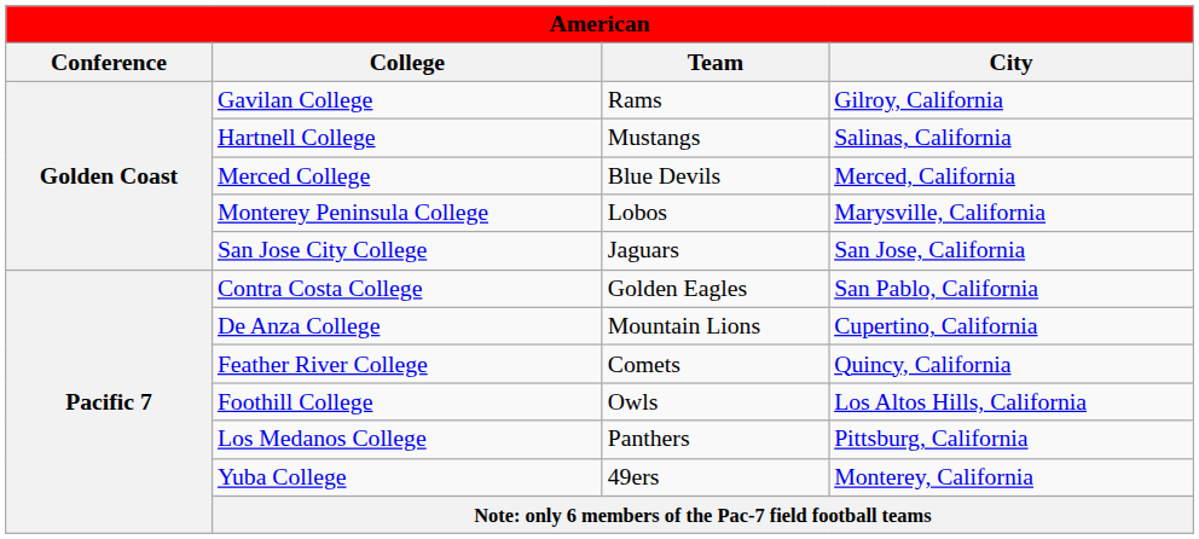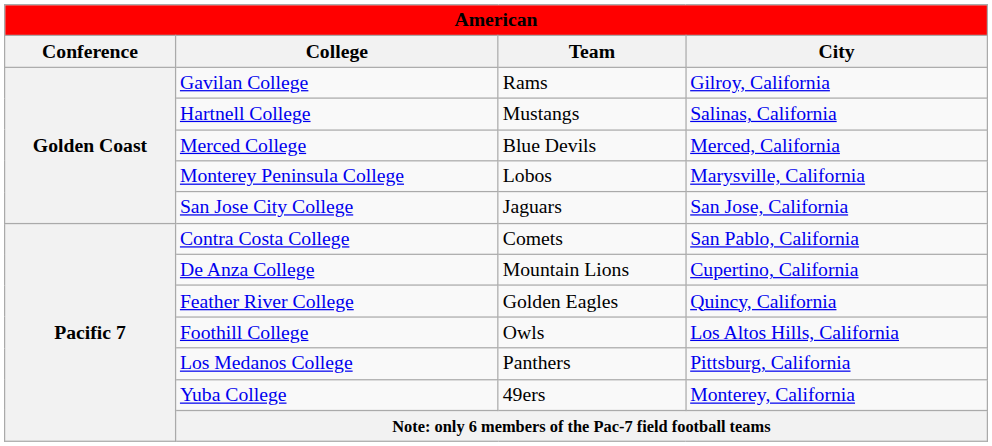 <table class="wikitable sortable" style=width:50em>
 <tr>
 <th style=background-color:Red colspan=4><span>American</span></th>
 </tr>
 <tr>
 <th>Conference</th>
 <th>College</th>
 <th>Team</th>
 <th>City</th>
 </tr>
 <tr>
 <th rowspan=5>Golden Coast</th>
 <td><a href='#'>Gavilan College</a></td>
 <td>Rams</td>
 <td><a href='#'>Gilroy, California</a></td>
 </tr>
 <tr>
 <td><a href='#'>Hartnell College</a></td>
 <td>Mustangs</td>
 <td><a href='#'>Salinas, California</a></td>
 </tr>
 <tr>
 <td><a href='#'>Merced College</a></td>
 <td>Blue Devils</td>
 <td><a href='#'>Merced, California</a></td>
 </tr>
 <tr>
 <td><a href='#'>Monterey Peninsula College</a></td>
 <td>Lobos</td>
 <td><a href='#'>Marysville, California</a></td>
 </tr>
 <tr>
 <td><a href='#'>San Jose City College</a></td>
 <td>Jaguars</td>
 <td><a href='#'>San Jose, California</a></td>
 </tr>
 <tr>
 <th rowspan=7>Pacific 7</th>
 <td><a href='#'>Contra Costa College</a></td>
-<td>Golden Eagles</td>
+<td>Comets</td>
 <td><a href='#'>San Pablo, California</a></td>
 </tr>
 <tr>
 <td><a href='#'>De Anza College</a></td>
 <td>Mountain Lions</td>
 <td><a href='#'>Cupertino, California</a></td>
 </tr>
 <tr>
 <td><a href='#'>Feather River College</a></td>
-<td>Comets</td>
+<td>Golden Eagles</td>
 <td><a href='#'>Quincy, California</a></td>
 </tr>
 <tr>
 <td><a href='#'>Foothill College</a></td>
 <td>Owls</td>
 <td><a href='#'>Los Altos Hills, California</a></td>
 </tr>
 <tr>
 <td><a href='#'>Los Medanos College</a></td>
 <td>Panthers</td>
 <td><a href='#'>Pittsburg, California</a></td>
 </tr>
 <tr>
 <td><a href='#'>Yuba College</a></td>
 <td>49ers</td>
 <td><a href='#'>Monterey, California</a></td>
 </tr>
 <tr>
 <th colspan="4"><small>Note: only 6 members of the Pac-7 field football teams</small></th>
 </tr>
 </table>
